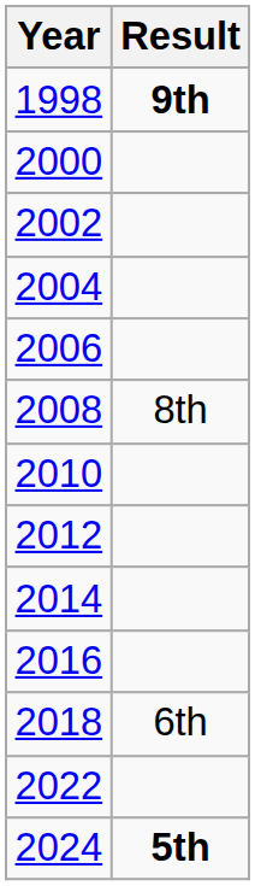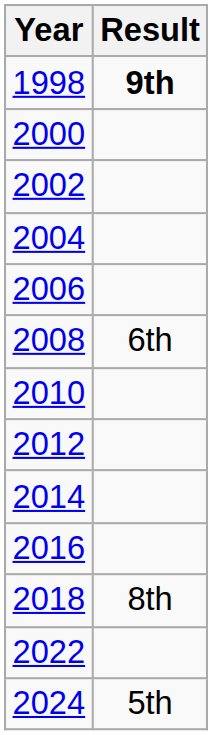 <table class="wikitable" style="text-align:center">
 <tr>
 <th>Year</th>
 <th>Result</th>
 </tr>
 <tr>
 <td><a href='#'>1998</a></td>
 <td><strong>9th</strong></td>
 </tr>
 <tr>
 <td><a href='#'>2000</a></td>
 <td></td>
 </tr>
 <tr>
 <td><a href='#'>2002</a></td>
 <td></td>
 </tr>
 <tr>
 <td><a href='#'>2004</a></td>
 <td></td>
 </tr>
 <tr>
 <td><a href='#'>2006</a></td>
 <td></td>
 </tr>
 <tr>
 <td><a href='#'>2008</a></td>
-<td>8th</td>
+<td>6th</td>
 </tr>
 <tr>
 <td><a href='#'>2010</a></td>
 <td></td>
 </tr>
 <tr>
 <td><a href='#'>2012</a></td>
 <td></td>
 </tr>
 <tr>
 <td><a href='#'>2014</a></td>
 <td></td>
 </tr>
 <tr>
 <td><a href='#'>2016</a></td>
 <td></td>
 </tr>
 <tr>
 <td><a href='#'>2018</a></td>
-<td>6th</td>
+<td>8th</td>
 </tr>
 <tr>
 <td><a href='#'>2022</a></td>
 <td></td>
 </tr>
 <tr>
 <td><a href='#'>2024</a></td>
-<td><strong>5th</strong></td>
+<td>5th</td>
 </tr>
 </table>
